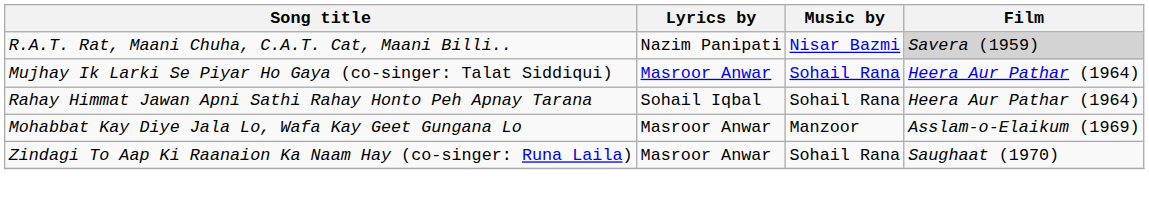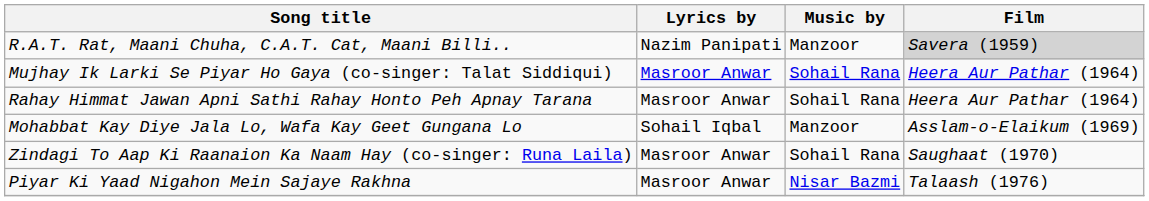 <table class = "wikitable">
 <tr>
 <th>Song title</th>
 <th>Lyrics by</th>
 <th>Music by</th>
 <th>Film</th>
 </tr>
 <tr>
 <td><em>R.A.T. Rat, Maani Chuha, C.A.T. Cat, Maani Billi..</em></td>
 <td>Nazim Panipati</td>
-<td><a href='#'>Nisar Bazmi</a></td>
+<td>Manzoor</td>
 <td style="background: lightgrey;"><em>Savera</em> (1959)</td>
 </tr>
 <tr>
 <td><em>Mujhay Ik Larki Se Piyar Ho Gaya</em> (co-singer: Talat Siddiqui)</td>
 <td><a href='#'>Masroor Anwar</a></td>
 <td><a href='#'>Sohail Rana</a></td>
 <td><em><a href='#'>Heera Aur Pathar</a></em> (1964)</td>
 </tr>
 <tr>
 <td><em>Rahay Himmat Jawan Apni Sathi Rahay Honto Peh Apnay Tarana</em></td>
-<td>Sohail Iqbal</td>
+<td>Masroor Anwar</td>
 <td>Sohail Rana</td>
 <td><em>Heera Aur Pathar</em> (1964)</td>
 </tr>
 <tr>
 <td><em>Mohabbat Kay Diye Jala Lo, Wafa Kay Geet Gungana Lo</em></td>
-<td>Masroor Anwar</td>
+<td>Sohail Iqbal</td>
 <td>Manzoor</td>
 <td><em>Asslam-o-Elaikum</em> (1969)</td>
 </tr>
 <tr>
 <td><em>Zindagi To Aap Ki Raanaion Ka Naam Hay</em> (co-singer: <a href='#'>Runa Laila</a>)</td>
 <td>Masroor Anwar</td>
 <td>Sohail Rana</td>
 <td><em>Saughaat</em> (1970)</td>
 </tr>
 <tr>
+<td><em>Piyar Ki Yaad Nigahon Mein Sajaye Rakhna</em></td>
+<td>Masroor Anwar</td>
+<td><a href='#'>Nisar Bazmi</a></td>
+<td><em>Talaash</em> (1976)</td>
+</tr>
+<tr>
 </tr>
 </table>
